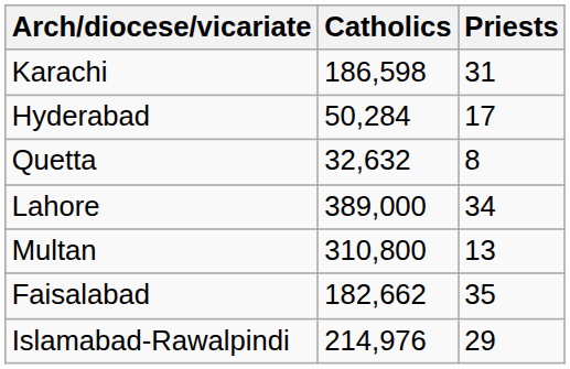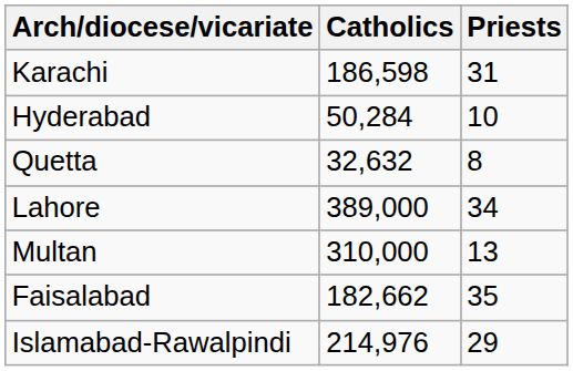 <table class="wikitable" border="1">
 <tr>
 <th>Arch/diocese/vicariate</th>
 <th>Catholics</th>
 <th>Priests</th>
 </tr>
 <tr>
 <td>Karachi</td>
 <td>186,598</td>
 <td>31</td>
 </tr>
 <tr>
 <td>Hyderabad</td>
 <td>50,284</td>
-<td>17</td>
+<td>10</td>
 </tr>
 <tr>
 <td>Quetta</td>
 <td>32,632</td>
 <td>8</td>
 </tr>
 <tr>
 <td>Lahore</td>
 <td>389,000</td>
 <td>34</td>
 </tr>
 <tr>
 <td>Multan</td>
-<td>310,800</td>
+<td>310,000</td>
 <td>13</td>
 </tr>
 <tr>
 <td>Faisalabad</td>
 <td>182,662</td>
 <td>35</td>
 </tr>
 <tr>
 <td>Islamabad-Rawalpindi</td>
 <td>214,976</td>
 <td>29</td>
 </tr>
 </table>
